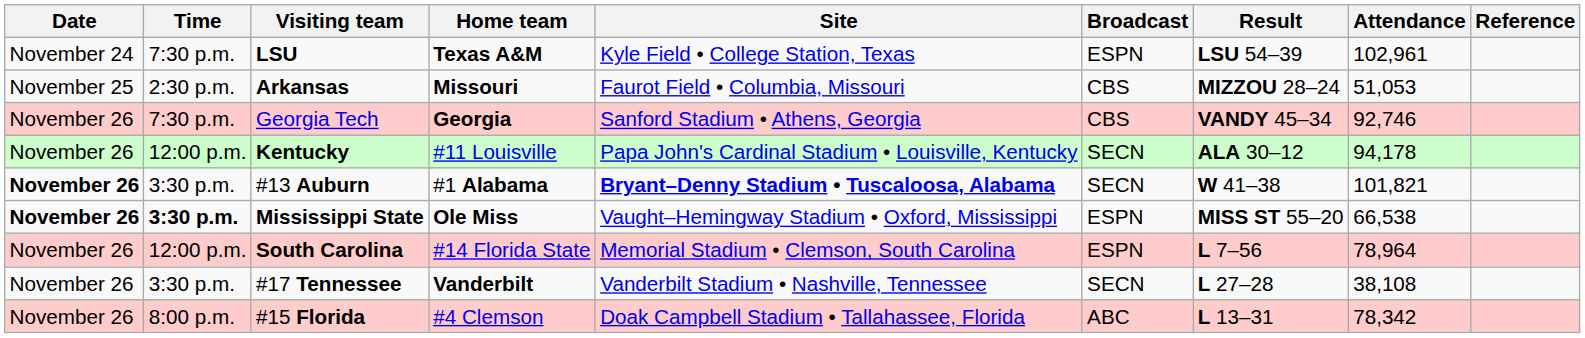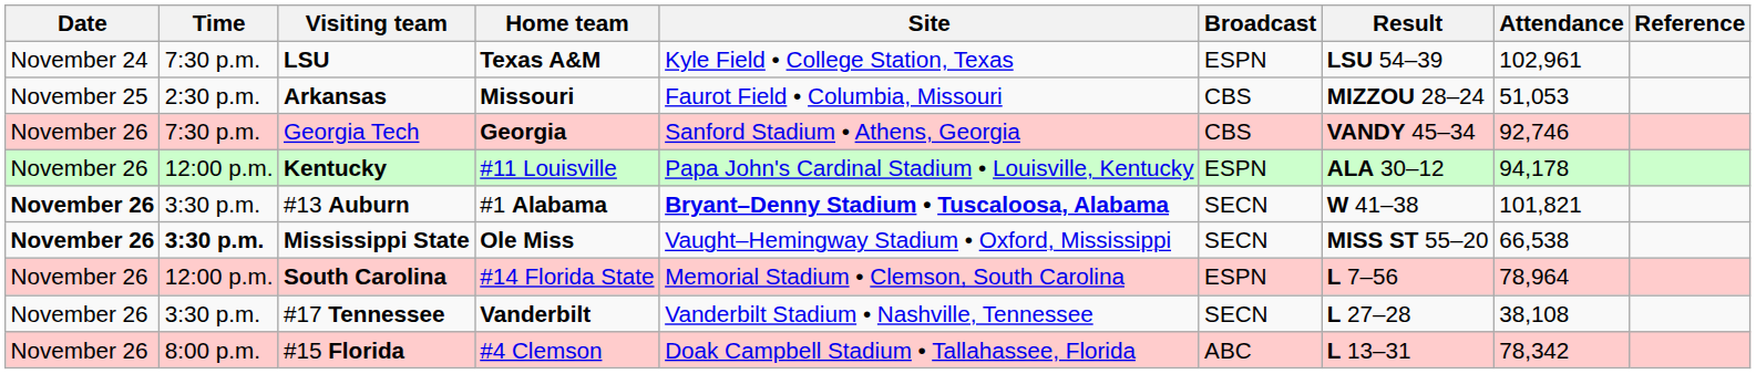 <table class="wikitable" style="font-size:95%;">
 <tr>
 <th>Date</th>
 <th>Time</th>
 <th>Visiting team</th>
 <th>Home team</th>
 <th>Site</th>
 <th>Broadcast</th>
 <th>Result</th>
 <th>Attendance</th>
 <th class="unsortable">Reference</th>
 </tr>
 <tr bgcolor=>
 <td>November 24</td>
 <td>7:30 p.m.</td>
 <td><strong>LSU</strong></td>
 <td><strong>Texas A&M</strong></td>
 <td><a href='#'>Kyle Field</a> • <a href='#'>College Station, Texas</a></td>
 <td>ESPN</td>
 <td><strong>LSU</strong> 54–39</td>
 <td>102,961</td>
 <td></td>
 </tr>
 <tr bgcolor=>
 <td>November 25</td>
 <td>2:30 p.m.</td>
 <td><strong>Arkansas</strong></td>
 <td><strong>Missouri</strong></td>
 <td><a href='#'>Faurot Field</a> • <a href='#'>Columbia, Missouri</a></td>
 <td>CBS</td>
 <td><strong>MIZZOU</strong> 28–24</td>
 <td>51,053</td>
 <td></td>
 </tr>
 <tr bgcolor=ffcccc>
 <td>November 26</td>
 <td>7:30 p.m.</td>
 <td><a href='#'>Georgia Tech</a></td>
 <td><strong>Georgia</strong></td>
 <td><a href='#'>Sanford Stadium</a> • <a href='#'>Athens, Georgia</a></td>
 <td>CBS</td>
 <td><strong>VANDY</strong> 45–34</td>
 <td>92,746</td>
 <td></td>
 </tr>
 <tr bgcolor=ccffcc>
 <td>November 26</td>
 <td>12:00 p.m.</td>
 <td><strong>Kentucky</strong></td>
 <td><a href='#'>#11 Louisville</a></td>
 <td><a href='#'>Papa John's Cardinal Stadium</a> • <a href='#'>Louisville, Kentucky</a></td>
-<td>SECN</td>
+<td>ESPN</td>
 <td><strong>ALA</strong> 30–12</td>
 <td>94,178</td>
 <td></td>
 </tr>
 <tr bgcolor=>
 <td><strong>November 26</strong></td>
 <td>3:30 p.m.</td>
 <td>#13 <strong>Auburn</strong></td>
 <td>#1 <strong>Alabama</strong></td>
 <td><strong><a href='#'>Bryant–Denny Stadium</a> • <a href='#'>Tuscaloosa, Alabama</a></strong></td>
 <td>SECN</td>
 <td><strong>W</strong> 41–38</td>
 <td>101,821</td>
 <td></td>
 </tr>
 <tr bgcolor=>
 <td><strong>November 26</strong></td>
 <td><strong>3:30 p.m.</strong></td>
 <td><strong>Mississippi State</strong></td>
 <td><strong>Ole Miss</strong></td>
 <td><a href='#'>Vaught–Hemingway Stadium</a> • <a href='#'>Oxford, Mississippi</a></td>
-<td>ESPN</td>
+<td>SECN</td>
 <td><strong>MISS ST</strong> 55–20</td>
 <td>66,538</td>
 <td></td>
 </tr>
 <tr bgcolor=ffcccc>
 <td>November 26</td>
 <td>12:00 p.m.</td>
 <td><strong>South Carolina</strong></td>
 <td><a href='#'>#14 Florida State</a></td>
 <td><a href='#'>Memorial Stadium</a> • <a href='#'>Clemson, South Carolina</a></td>
 <td>ESPN</td>
 <td><strong>L</strong> 7–56</td>
 <td>78,964</td>
 <td></td>
 </tr>
 <tr bgcolor=>
 <td>November 26</td>
 <td>3:30 p.m.</td>
 <td>#17 <strong>Tennessee</strong></td>
 <td><strong>Vanderbilt</strong></td>
 <td><a href='#'>Vanderbilt Stadium</a> • <a href='#'>Nashville, Tennessee</a></td>
 <td>SECN</td>
 <td><strong>L</strong> 27–28</td>
 <td>38,108</td>
 <td></td>
 </tr>
 <tr bgcolor=ffcccc>
 <td>November 26</td>
 <td>8:00 p.m.</td>
 <td>#15 <strong>Florida</strong></td>
 <td><a href='#'>#4 Clemson</a></td>
 <td><a href='#'>Doak Campbell Stadium</a> • <a href='#'>Tallahassee, Florida</a></td>
 <td>ABC</td>
 <td><strong>L</strong> 13–31</td>
 <td>78,342</td>
 <td></td>
 </tr>
 </table>
